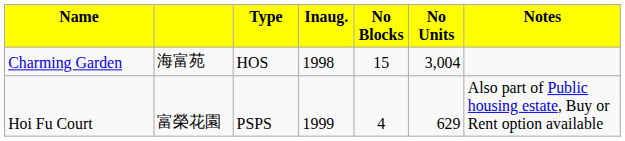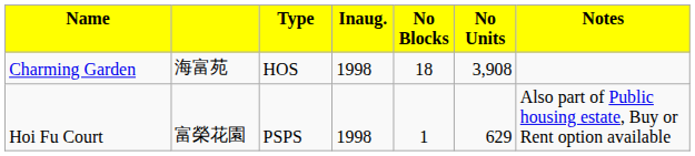 <table class="wikitable">
 <tr style="font-weight:bold;background-color:yellow" align="center">
 <td width="143.25" Height="12.75" valign="top">Name</td>
 <td width="72.75" valign="top"></td>
 <td width="59.25" valign="top">Type</td>
 <td width="48" valign="top">Inaug.</td>
 <td width="48" valign="top">No Blocks</td>
 <td width="48.75" valign="top">No Units</td>
 <td width="150.75" valign="top">Notes</td>
 </tr>
 <tr valign="bottom">
 <td Height="12.75"><a href='#'>Charming Garden</a></td>
 <td>海富苑</td>
 <td>HOS</td>
 <td>1998</td>
-<td align="center">15</td>
-<td align="right">3,004</td>
+<td align="center">18</td>
+<td align="right">3,908</td>
 <td></td>
 </tr>
 <tr valign="bottom">
 <td Height="12.75">Hoi Fu Court</td>
 <td>富榮花園</td>
 <td>PSPS</td>
-<td>1999</td>
-<td align="center">4</td>
+<td>1998</td>
+<td align="center">1</td>
 <td align="right">629</td>
 <td>Also part of <a href='#'>Public housing estate</a>, Buy or Rent option available</td>
 </tr>
 </table>
